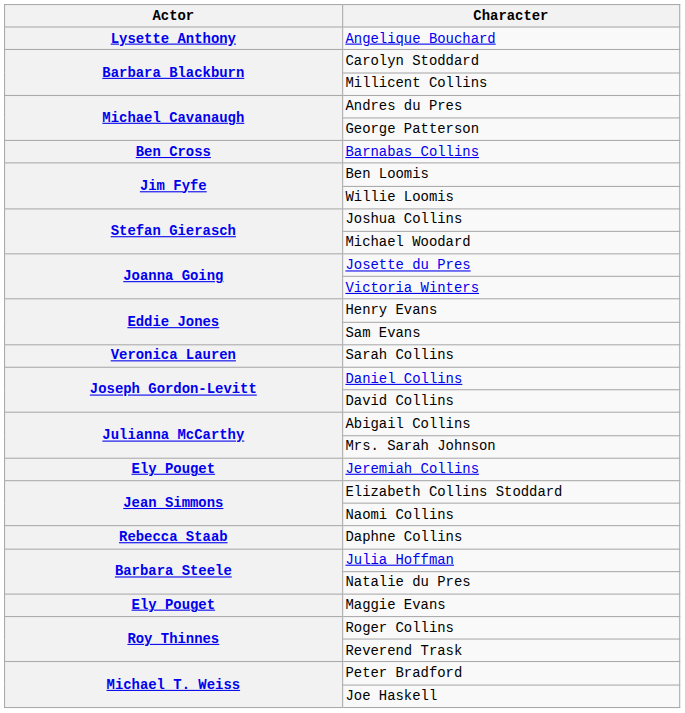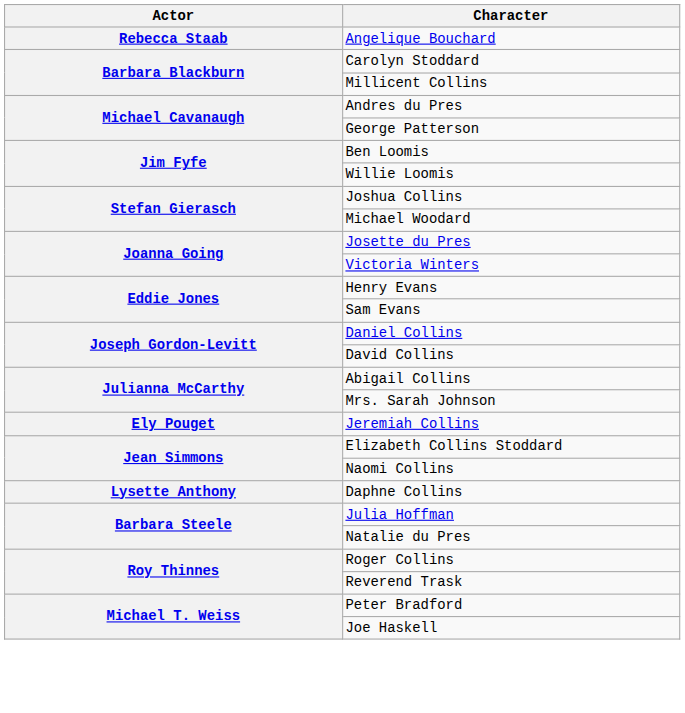 <table class="wikitable plainrowheaders sortable" style="width:50%;">
 <tr>
 <th style="width:20%;">Actor</th>
 <th style="width:20%;">Character</th>
 </tr>
 <tr>
-<th scope="row"><a href='#'>Lysette Anthony</a></th>
+<th scope="row"><a href='#'>Rebecca Staab</a></th>
 <td><a href='#'>Angelique Bouchard</a></td>
 </tr>
 <tr>
 <th rowspan="2" scope="row"><a href='#'>Barbara Blackburn</a></th>
 <td>Carolyn Stoddard</td>
 </tr>
 <tr>
 <td>Millicent Collins</td>
 </tr>
 <tr>
 <th scope="row" rowspan="2"><a href='#'>Michael Cavanaugh</a></th>
 <td>Andres du Pres</td>
 </tr>
 <tr>
 <td>George Patterson</td>
-</tr>
-<tr>
-<th scope="row"><a href='#'>Ben Cross</a></th>
-<td><a href='#'>Barnabas Collins</a></td>
 </tr>
 <tr>
 <th scope="row" rowspan="2"><a href='#'>Jim Fyfe</a></th>
 <td>Ben Loomis</td>
 </tr>
 <tr>
 <td>Willie Loomis</td>
 </tr>
 <tr>
 <th scope="row" rowspan="2"><a href='#'>Stefan Gierasch</a></th>
 <td>Joshua Collins</td>
 </tr>
 <tr>
 <td>Michael Woodard</td>
 </tr>
 <tr>
 <th scope="row" rowspan="2"><a href='#'>Joanna Going</a></th>
 <td><a href='#'>Josette du Pres</a></td>
 </tr>
 <tr>
 <td><a href='#'>Victoria Winters</a></td>
 </tr>
 <tr>
 <th scope="row" rowspan="2"><a href='#'>Eddie Jones</a></th>
 <td>Henry Evans</td>
 </tr>
 <tr>
 <td>Sam Evans</td>
 </tr>
 <tr>
-<th scope="row"><a href='#'>Veronica Lauren</a></th>
-<td>Sarah Collins</td>
-</tr>
-<tr>
 <th scope="row" rowspan="2"><a href='#'>Joseph Gordon-Levitt</a></th>
 <td><a href='#'>Daniel Collins</a></td>
 </tr>
 <tr>
 <td>David Collins</td>
 </tr>
 <tr>
 <th scope="row" rowspan="2"><a href='#'>Julianna McCarthy</a></th>
 <td>Abigail Collins</td>
 </tr>
 <tr>
 <td>Mrs. Sarah Johnson</td>
 </tr>
 <tr>
 <th scope="row"><a href='#'>Ely Pouget</a></th>
 <td><a href='#'>Jeremiah Collins</a></td>
 </tr>
 <tr>
 <th scope="row" rowspan="2"><a href='#'>Jean Simmons</a></th>
 <td>Elizabeth Collins Stoddard</td>
 </tr>
 <tr>
 <td>Naomi Collins</td>
 </tr>
 <tr>
-<th scope="row"><a href='#'>Rebecca Staab</a></th>
+<th scope="row"><a href='#'>Lysette Anthony</a></th>
 <td>Daphne Collins</td>
 </tr>
 <tr>
 <th scope="row" rowspan="2"><a href='#'>Barbara Steele</a></th>
 <td><a href='#'>Julia Hoffman</a></td>
 </tr>
 <tr>
 <td>Natalie du Pres</td>
-</tr>
-<tr>
-<th scope="row"><a href='#'>Ely Pouget</a></th>
-<td>Maggie Evans</td>
 </tr>
 <tr>
 <th scope="row" rowspan="2"><a href='#'>Roy Thinnes</a></th>
 <td>Roger Collins</td>
 </tr>
 <tr>
 <td>Reverend Trask</td>
 </tr>
 <tr>
 <th scope="row" rowspan="2"><a href='#'>Michael T. Weiss</a></th>
 <td>Peter Bradford</td>
 </tr>
 <tr>
 <td>Joe Haskell</td>
 </tr>
 </table>
